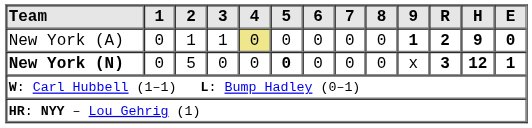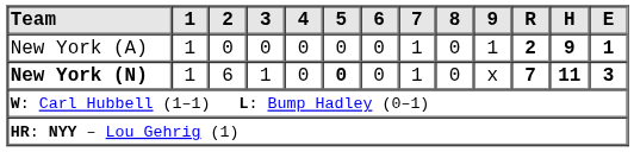 <table border=1 cellspacing=0 width=425 style="margin-left:3em;">
 <tr style="text-align:center; background-color:#e6e6e6;">
 <th align=left width=125>Team</th>
 <th width=25>1</th>
 <th width=25>2</th>
 <th width=25>3</th>
 <th width=25>4</th>
 <th width=25>5</th>
 <th width=25>6</th>
 <th width=25>7</th>
 <th width=25>8</th>
 <th width=25>9</th>
 <th width=25>R</th>
 <th width=25>H</th>
 <th width=25>E</th>
 </tr>
 <tr style="text-align:center;">
 <td align=left>New York (A)</td>
-<td>0</td>
 <td>1</td>
-<td>1</td>
-<td style="background: khaki;">0</td>
 <td>0</td>
 <td>0</td>
 <td>0</td>
 <td>0</td>
-<td><strong>1</strong></td>
+<td>0</td>
+<td>1</td>
+<td>0</td>
+<td>1</td>
 <td><strong>2</strong></td>
 <td><strong>9</strong></td>
-<td><strong>0</strong></td>
+<td><strong>1</strong></td>
 </tr>
 <tr style="text-align:center;">
 <td align=left><strong>New York (N)</strong></td>
-<td>0</td>
-<td>5</td>
-<td>0</td>
+<td>1</td>
+<td>6</td>
+<td>1</td>
 <td>0</td>
 <td><strong>0</strong></td>
 <td>0</td>
-<td>0</td>
+<td>1</td>
 <td>0</td>
 <td>x</td>
+<td><strong>7</strong></td>
+<td><strong>11</strong></td>
 <td><strong>3</strong></td>
-<td><strong>12</strong></td>
-<td><strong>1</strong></td>
 </tr>
 <tr style="text-align:left;">
 <td colspan=13><small><strong>W</strong>: <a href='#'>Carl Hubbell</a> (1–1)   <strong>L</strong>: <a href='#'>Bump Hadley</a> (0–1)</small></td>
 </tr>
 <tr style="text-align:left;">
 <td colspan=13><small><strong>HR</strong>: <strong>NYY</strong> – <a href='#'>Lou Gehrig</a> (1) </small></td>
 </tr>
 </table>
